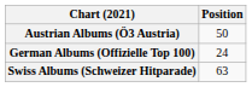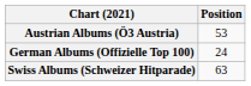 <table class="wikitable sortable plainrowheaders" style="text-align:center">
 <tr>
 <th scope="col">Chart (2021)</th>
 <th scope="col">Position</th>
 </tr>
 <tr>
 <th scope="row">Austrian Albums (Ö3 Austria)</th>
-<td>50</td>
+<td>53</td>
 </tr>
 <tr>
 <th scope="row">German Albums (Offizielle Top 100)</th>
 <td>24</td>
 </tr>
 <tr>
 <th scope="row">Swiss Albums (Schweizer Hitparade)</th>
 <td>63</td>
 </tr>
 </table>
